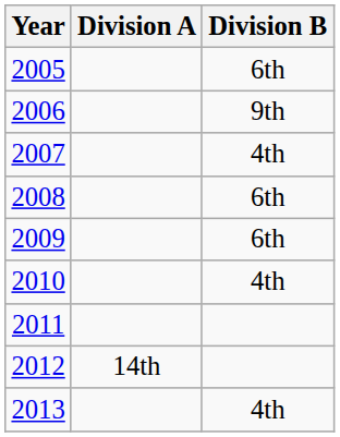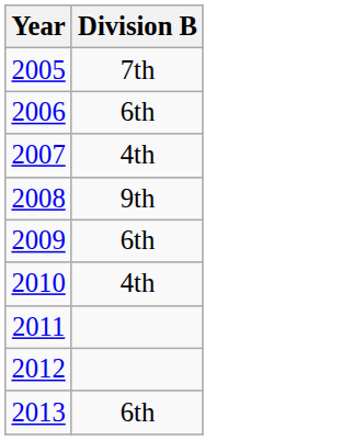 <table class="wikitable" style="text-align:center">
 <tr>
 <th>Year</th>
-<th>Division A</th>
 <th>Division B</th>
 </tr>
 <tr>
 <td><a href='#'>2005</a></td>
-<td></td>
+<td>7th</td>
+</tr>
+<tr>
+<td><a href='#'>2006</a></td>
 <td>6th</td>
 </tr>
 <tr>
-<td><a href='#'>2006</a></td>
-<td></td>
-<td>9th</td>
-</tr>
-<tr>
 <td><a href='#'>2007</a></td>
-<td></td>
 <td>4th</td>
 </tr>
 <tr>
 <td><a href='#'>2008</a></td>
-<td></td>
-<td>6th</td>
+<td>9th</td>
 </tr>
 <tr>
 <td><a href='#'>2009</a></td>
-<td></td>
 <td>6th</td>
 </tr>
 <tr>
 <td><a href='#'>2010</a></td>
-<td></td>
 <td>4th</td>
 </tr>
 <tr>
 <td><a href='#'>2011</a></td>
 <td></td>
-<td></td>
 </tr>
 <tr>
 <td><a href='#'>2012</a></td>
-<td>14th</td>
 <td></td>
 </tr>
 <tr>
 <td><a href='#'>2013</a></td>
-<td></td>
-<td>4th</td>
+<td>6th</td>
 </tr>
 </table>
